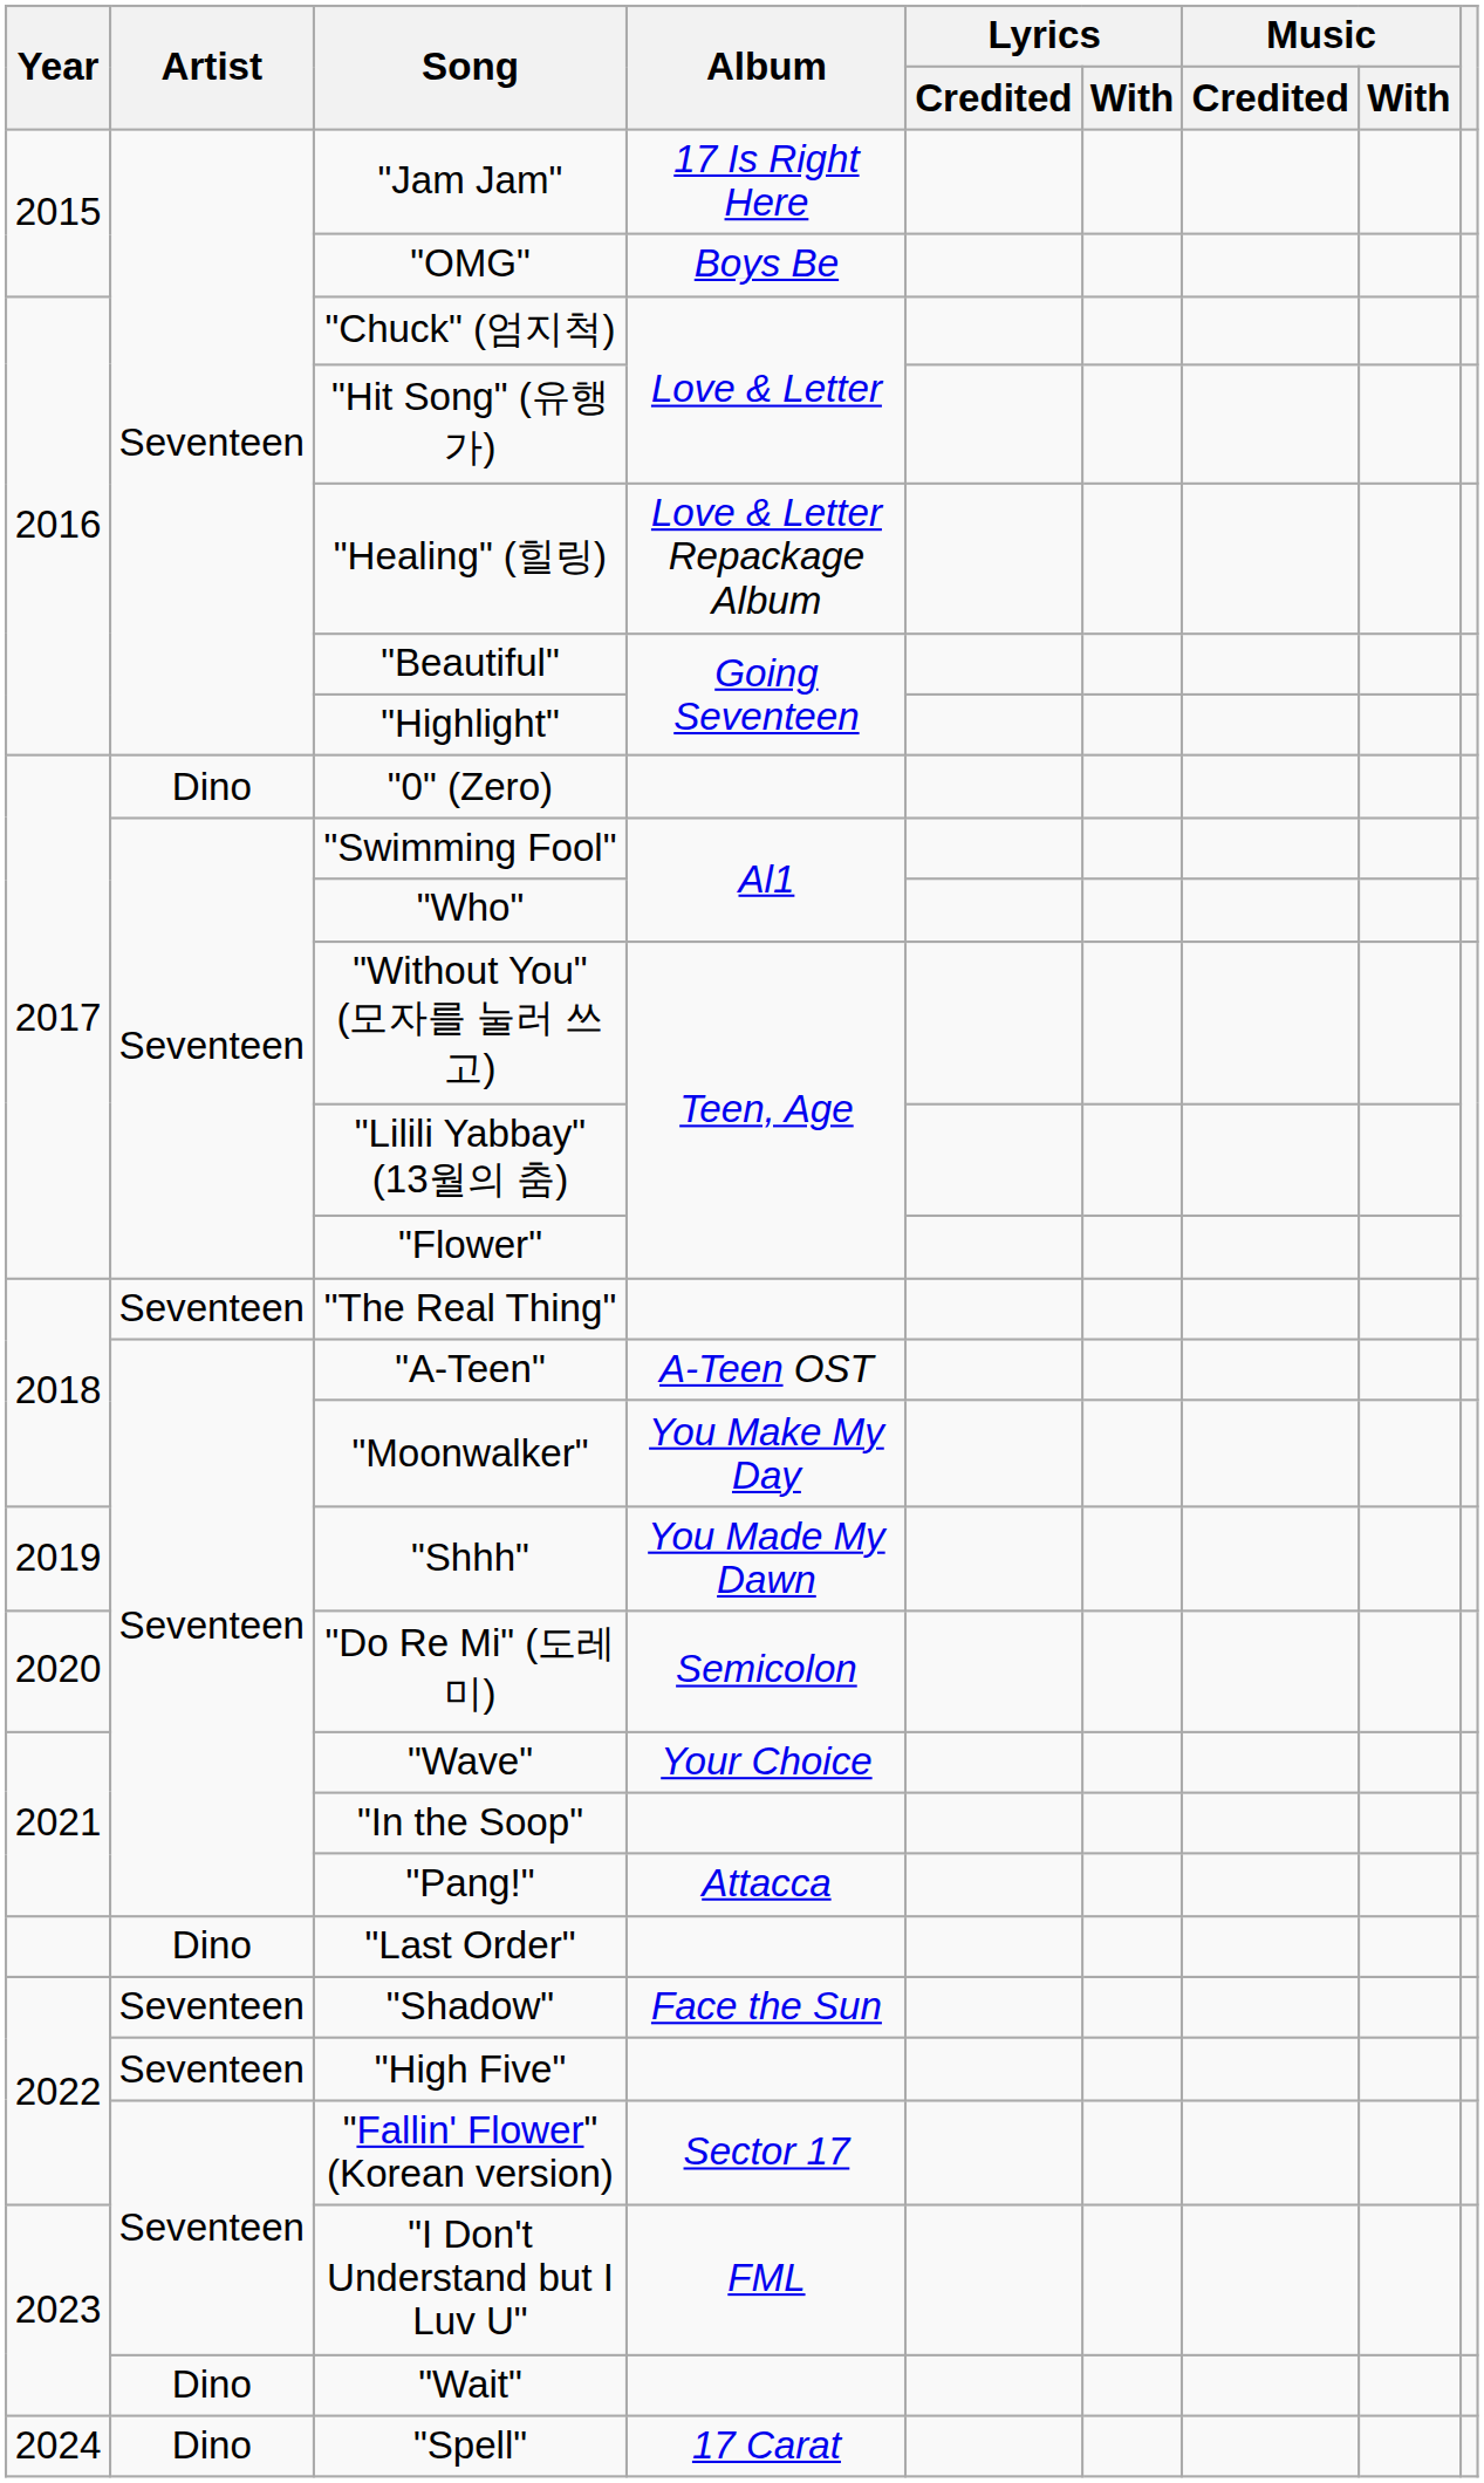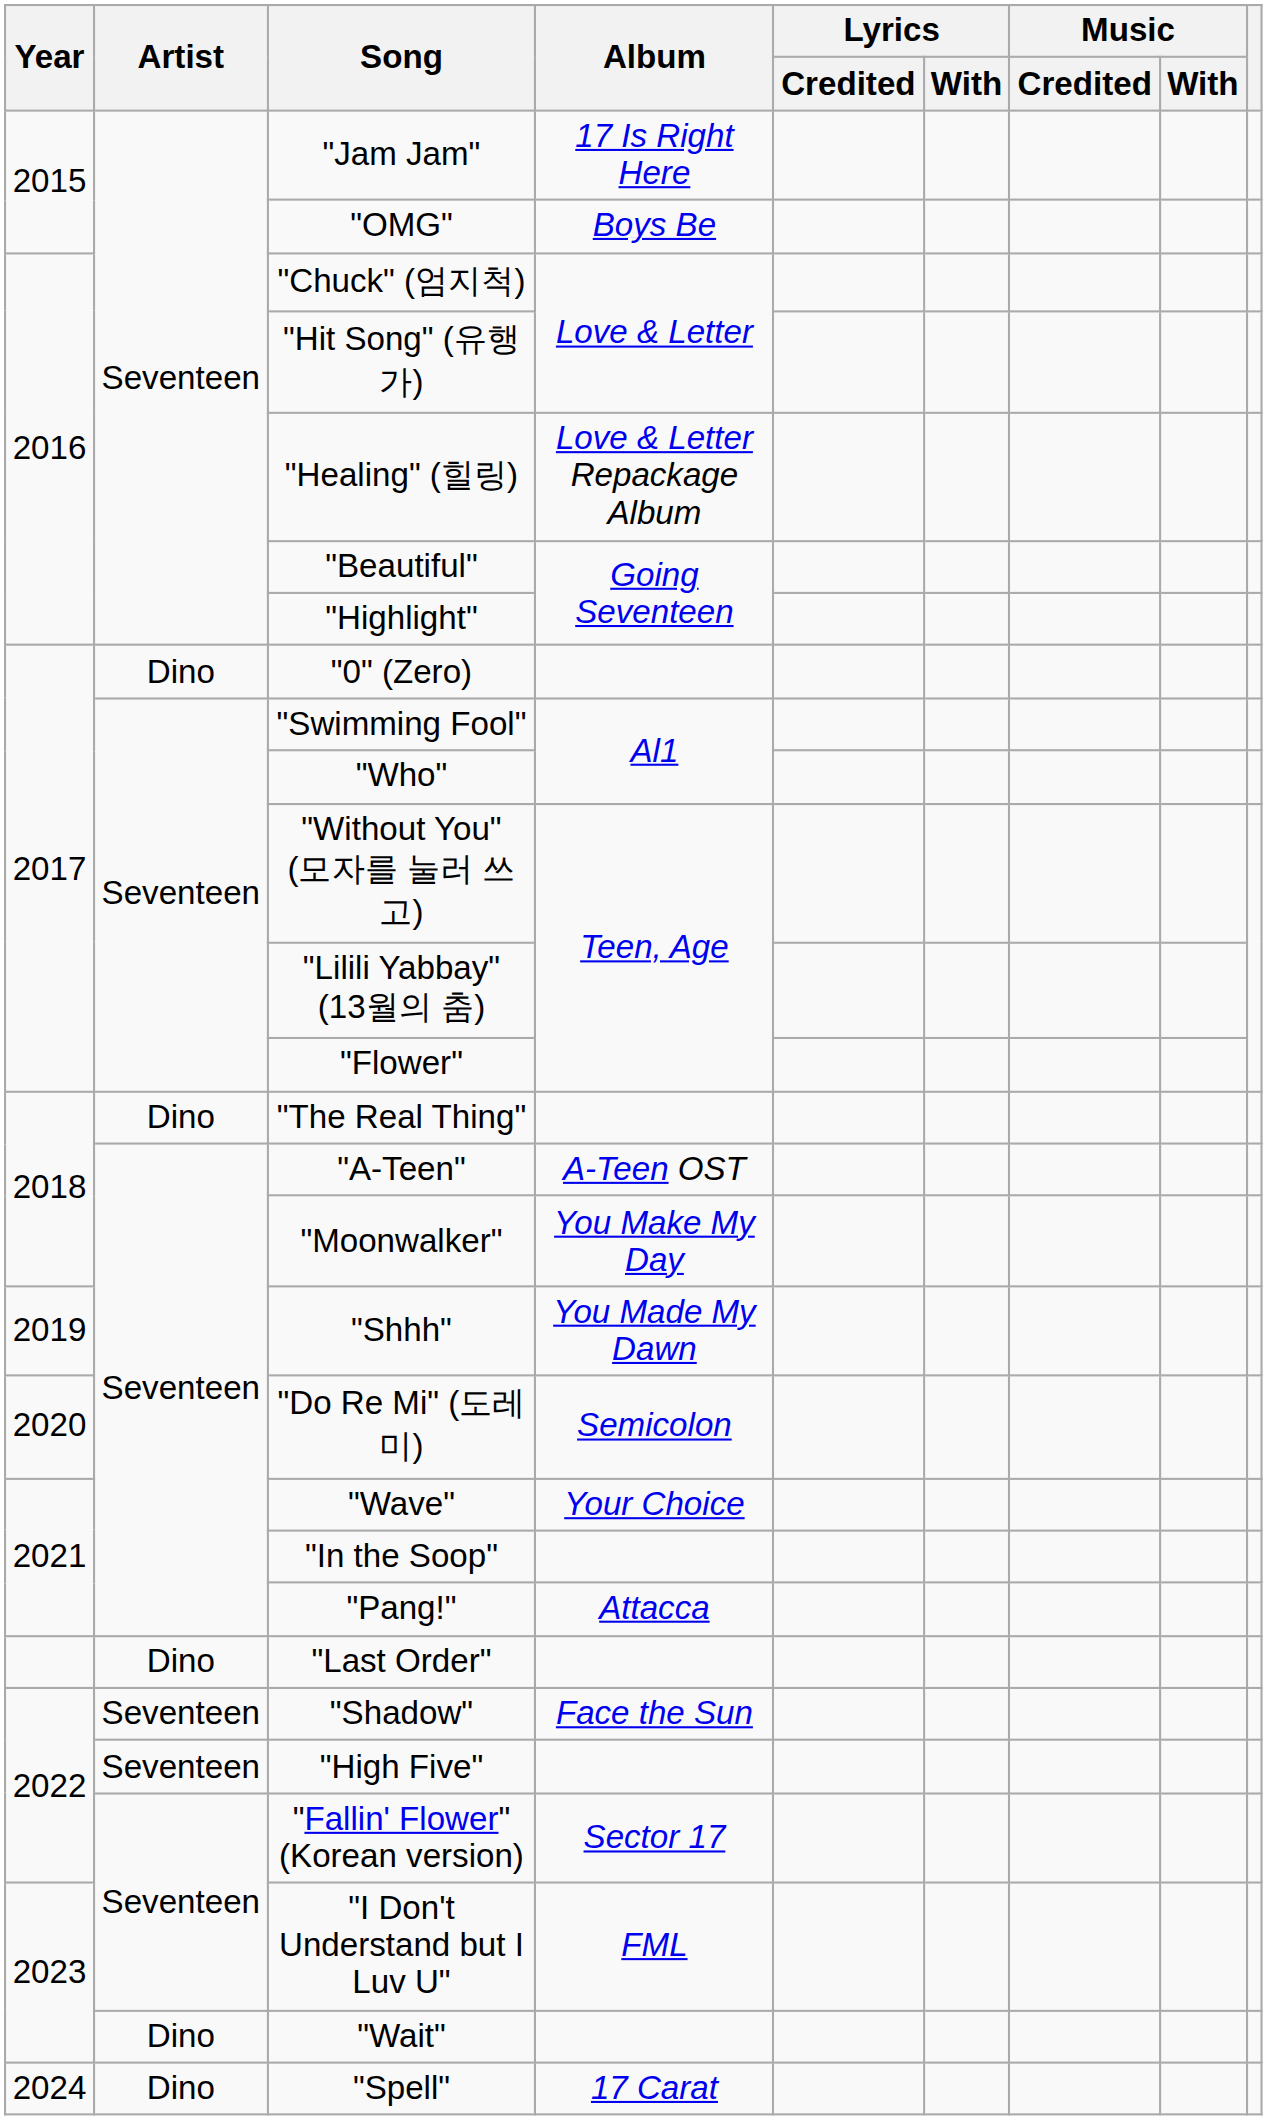 <table class="wikitable plainrowheaders sortable" style="text-align:center; width;100%">
 <tr>
 <th rowspan="2">Year</th>
 <th rowspan="2">Artist</th>
 <th rowspan="2">Song</th>
 <th rowspan="2">Album</th>
 <th colspan="2">Lyrics</th>
 <th colspan="2">Music</th>
 <th rowspan="2" class="unsortable"></th>
 </tr>
 <tr>
 <th>Credited</th>
 <th>With</th>
 <th>Credited</th>
 <th>With</th>
 </tr>
 <tr>
 <td rowspan="2">2015</td>
 <td rowspan="7">Seventeen</td>
 <td>"Jam Jam"<br></td>
 <td><em><a href='#'>17 Is Right Here</a></em></td>
 <td></td>
 <td></td>
 <td></td>
 <td></td>
 <td></td>
 </tr>
 <tr>
 <td>"OMG"</td>
 <td><em><a href='#'>Boys Be</a></em></td>
 <td></td>
 <td></td>
 <td></td>
 <td></td>
 <td></td>
 </tr>
 <tr>
 <td rowspan="5">2016</td>
 <td>"Chuck" (엄지척)</td>
 <td rowspan="2"><em><a href='#'>Love & Letter</a></em></td>
 <td></td>
 <td></td>
 <td></td>
 <td></td>
 <td></td>
 </tr>
 <tr>
 <td>"Hit Song" (유행가)</td>
 <td></td>
 <td></td>
 <td></td>
 <td></td>
 <td></td>
 </tr>
 <tr>
 <td>"Healing" (힐링)</td>
 <td><em><a href='#'>Love & Letter</a> Repackage Album</em></td>
 <td></td>
 <td></td>
 <td></td>
 <td></td>
 <td></td>
 </tr>
 <tr>
 <td>"Beautiful"<br></td>
 <td rowspan="2"><em><a href='#'>Going Seventeen</a></em></td>
 <td></td>
 <td></td>
 <td></td>
 <td></td>
 <td></td>
 </tr>
 <tr>
 <td>"Highlight"<br></td>
 <td></td>
 <td></td>
 <td></td>
 <td></td>
 <td></td>
 </tr>
 <tr>
 <td rowspan="6">2017</td>
 <td>Dino</td>
 <td>"0" (Zero)</td>
 <td></td>
 <td></td>
 <td></td>
 <td></td>
 <td></td>
 <td></td>
 </tr>
 <tr>
 <td rowspan="5">Seventeen</td>
 <td>"Swimming Fool"<br></td>
 <td rowspan="2"><em><a href='#'>Al1</a></em></td>
 <td></td>
 <td></td>
 <td></td>
 <td></td>
 <td></td>
 </tr>
 <tr>
 <td>"Who"<br></td>
 <td></td>
 <td></td>
 <td></td>
 <td></td>
 <td></td>
 </tr>
 <tr>
 <td>"Without You" (모자를 눌러 쓰고)</td>
 <td rowspan="3"><em><a href='#'>Teen, Age</a></em></td>
 <td></td>
 <td></td>
 <td></td>
 <td></td>
 <td rowspan="3" align="center"></td>
 </tr>
 <tr>
 <td>"Lilili Yabbay" (13월의 춤)<br></td>
 <td></td>
 <td></td>
 <td></td>
 <td></td>
 </tr>
 <tr>
 <td>"Flower"</td>
 <td></td>
 <td></td>
 <td></td>
 <td></td>
 </tr>
 <tr>
 <td rowspan="3">2018</td>
-<td>Seventeen</td>
+<td>Dino</td>
 <td>"The Real Thing"</td>
 <td></td>
 <td></td>
 <td></td>
 <td></td>
 <td></td>
 <td></td>
 </tr>
 <tr>
 <td rowspan="7">Seventeen</td>
 <td>"A-Teen"</td>
 <td><em><a href='#'>A-Teen</a> OST</em></td>
 <td></td>
 <td></td>
 <td></td>
 <td></td>
 <td></td>
 </tr>
 <tr>
 <td>"Moonwalker"<br></td>
 <td><em><a href='#'>You Make My Day</a></em></td>
 <td></td>
 <td></td>
 <td></td>
 <td></td>
 <td></td>
 </tr>
 <tr>
 <td>2019</td>
 <td>"Shhh"<br></td>
 <td><em><a href='#'>You Made My Dawn</a></em></td>
 <td></td>
 <td></td>
 <td></td>
 <td></td>
 <td></td>
 </tr>
 <tr>
 <td>2020</td>
 <td>"Do Re Mi" (도레미)<br></td>
 <td><em><a href='#'>Semicolon</a></em></td>
 <td></td>
 <td></td>
 <td></td>
 <td></td>
 <td align="center"></td>
 </tr>
 <tr>
 <td rowspan="3">2021</td>
 <td>"Wave"<br></td>
 <td><a href='#'><em>Your Choice</em></a></td>
 <td></td>
 <td></td>
 <td></td>
 <td></td>
 <td></td>
 </tr>
 <tr>
 <td>"In the Soop"</td>
 <td></td>
 <td></td>
 <td></td>
 <td></td>
 <td></td>
 <td></td>
 </tr>
 <tr>
 <td>"Pang!"<br></td>
 <td><em><a href='#'>Attacca</a></em></td>
 <td></td>
 <td></td>
 <td></td>
 <td></td>
 <td></td>
 </tr>
 <tr>
 <td></td>
 <td>Dino</td>
 <td>"Last Order"</td>
 <td></td>
 <td></td>
 <td></td>
 <td></td>
 <td></td>
 <td></td>
 </tr>
 <tr>
 <td rowspan="3">2022</td>
 <td>Seventeen</td>
 <td>"Shadow"</td>
 <td><em><a href='#'>Face the Sun</a></em></td>
 <td></td>
 <td></td>
 <td></td>
 <td></td>
 <td></td>
 </tr>
 <tr>
 <td>Seventeen</td>
 <td>"High Five"</td>
 <td></td>
 <td></td>
 <td></td>
 <td></td>
 <td></td>
 <td></td>
 </tr>
 <tr>
 <td rowspan="2">Seventeen</td>
 <td>"<a href='#'>Fallin' Flower</a>" (Korean version)</td>
 <td><em><a href='#'>Sector 17</a></em></td>
 <td></td>
 <td></td>
 <td></td>
 <td></td>
 <td></td>
 </tr>
 <tr>
 <td rowspan="2">2023</td>
 <td>"I Don't Understand but I Luv U"<br></td>
 <td><em><a href='#'>FML</a></em></td>
 <td></td>
 <td></td>
 <td></td>
 <td></td>
 <td></td>
 </tr>
 <tr>
 <td>Dino</td>
 <td>"Wait"</td>
 <td></td>
 <td></td>
 <td></td>
 <td></td>
 <td></td>
 <td></td>
 </tr>
 <tr>
 <td>2024</td>
 <td>Dino</td>
 <td>"Spell"<br></td>
 <td><em><a href='#'>17 Carat</a></em></td>
 <td></td>
 <td></td>
 <td></td>
 <td></td>
 <td></td>
 </tr>
 </table>
